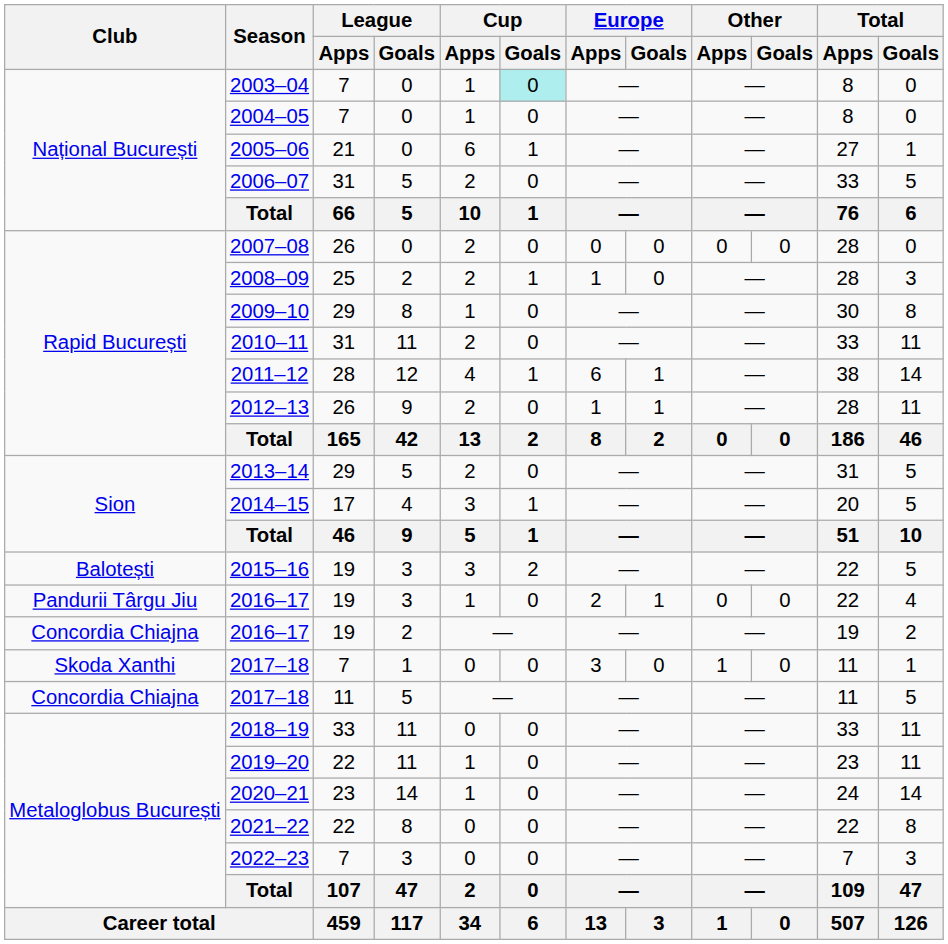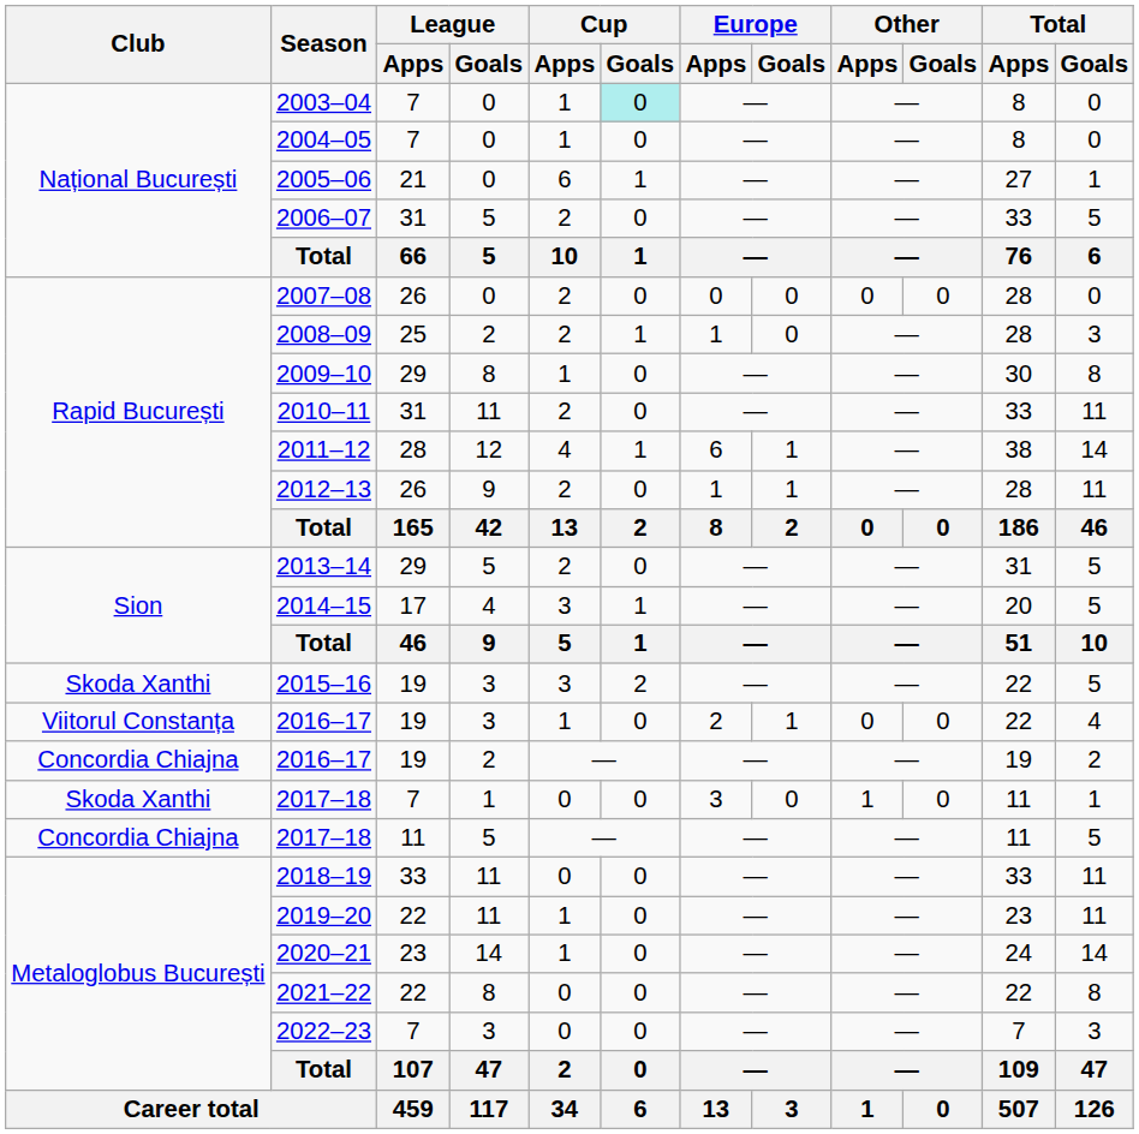 <table class="wikitable" style="text-align: center;">
 <tr>
 <th rowspan="2">Club</th>
 <th rowspan="2">Season</th>
 <th colspan="2">League</th>
 <th colspan="2">Cup</th>
 <th colspan="2"><a href='#'>Europe</a></th>
 <th colspan="2">Other</th>
 <th colspan="2">Total</th>
 </tr>
 <tr>
 <th>Apps</th>
 <th>Goals</th>
 <th>Apps</th>
 <th>Goals</th>
 <th>Apps</th>
 <th>Goals</th>
 <th>Apps</th>
 <th>Goals</th>
 <th>Apps</th>
 <th>Goals</th>
 </tr>
 <tr>
 <td rowspan="5"><a href='#'>Național București</a></td>
 <td><a href='#'>2003–04</a></td>
 <td>7</td>
 <td>0</td>
 <td>1</td>
 <td style="background: paleturquoise;">0</td>
 <td colspan="2">—</td>
 <td colspan="2">—</td>
 <td>8</td>
 <td>0</td>
 </tr>
 <tr>
 <td><a href='#'>2004–05</a></td>
 <td>7</td>
 <td>0</td>
 <td>1</td>
 <td>0</td>
 <td colspan="2">—</td>
 <td colspan="2">—</td>
 <td>8</td>
 <td>0</td>
 </tr>
 <tr>
 <td><a href='#'>2005–06</a></td>
 <td>21</td>
 <td>0</td>
 <td>6</td>
 <td>1</td>
 <td colspan="2">—</td>
 <td colspan="2">—</td>
 <td>27</td>
 <td>1</td>
 </tr>
 <tr>
 <td><a href='#'>2006–07</a></td>
 <td>31</td>
 <td>5</td>
 <td>2</td>
 <td>0</td>
 <td colspan="2">—</td>
 <td colspan="2">—</td>
 <td>33</td>
 <td>5</td>
 </tr>
 <tr>
 <th>Total</th>
 <th>66</th>
 <th>5</th>
 <th>10</th>
 <th>1</th>
 <th colspan="2">—</th>
 <th colspan="2">—</th>
 <th>76</th>
 <th>6</th>
 </tr>
 <tr>
 <td rowspan="7"><a href='#'>Rapid București</a></td>
 <td><a href='#'>2007–08</a></td>
 <td>26</td>
 <td>0</td>
 <td>2</td>
 <td>0</td>
 <td>0</td>
 <td>0</td>
 <td>0</td>
 <td>0</td>
 <td>28</td>
 <td>0</td>
 </tr>
 <tr>
 <td><a href='#'>2008–09</a></td>
 <td>25</td>
 <td>2</td>
 <td>2</td>
 <td>1</td>
 <td>1</td>
 <td>0</td>
 <td colspan="2">—</td>
 <td>28</td>
 <td>3</td>
 </tr>
 <tr>
 <td><a href='#'>2009–10</a></td>
 <td>29</td>
 <td>8</td>
 <td>1</td>
 <td>0</td>
 <td colspan="2">—</td>
 <td colspan="2">—</td>
 <td>30</td>
 <td>8</td>
 </tr>
 <tr>
 <td><a href='#'>2010–11</a></td>
 <td>31</td>
 <td>11</td>
 <td>2</td>
 <td>0</td>
 <td colspan="2">—</td>
 <td colspan="2">—</td>
 <td>33</td>
 <td>11</td>
 </tr>
 <tr>
 <td><a href='#'>2011–12</a></td>
 <td>28</td>
 <td>12</td>
 <td>4</td>
 <td>1</td>
 <td>6</td>
 <td>1</td>
 <td colspan="2">—</td>
 <td>38</td>
 <td>14</td>
 </tr>
 <tr>
 <td><a href='#'>2012–13</a></td>
 <td>26</td>
 <td>9</td>
 <td>2</td>
 <td>0</td>
 <td>1</td>
 <td>1</td>
 <td colspan="2">—</td>
 <td>28</td>
 <td>11</td>
 </tr>
 <tr>
 <th>Total</th>
 <th>165</th>
 <th>42</th>
 <th>13</th>
 <th>2</th>
 <th>8</th>
 <th>2</th>
 <th>0</th>
 <th>0</th>
 <th>186</th>
 <th>46</th>
 </tr>
 <tr>
 <td rowspan="3"><a href='#'>Sion</a></td>
 <td><a href='#'>2013–14</a></td>
 <td>29</td>
 <td>5</td>
 <td>2</td>
 <td>0</td>
 <td colspan="2">—</td>
 <td colspan="2">—</td>
 <td>31</td>
 <td>5</td>
 </tr>
 <tr>
 <td><a href='#'>2014–15</a></td>
 <td>17</td>
 <td>4</td>
 <td>3</td>
 <td>1</td>
 <td colspan="2">—</td>
 <td colspan="2">—</td>
 <td>20</td>
 <td>5</td>
 </tr>
 <tr>
 <th>Total</th>
 <th>46</th>
 <th>9</th>
 <th>5</th>
 <th>1</th>
 <th colspan="2">—</th>
 <th colspan="2">—</th>
 <th>51</th>
 <th>10</th>
 </tr>
 <tr>
-<td rowspan="1"><a href='#'>Balotești</a></td>
+<td rowspan="1"><a href='#'>Skoda Xanthi</a></td>
 <td><a href='#'>2015–16</a></td>
 <td>19</td>
 <td>3</td>
 <td>3</td>
 <td>2</td>
 <td colspan="2">—</td>
 <td colspan="2">—</td>
 <td>22</td>
 <td>5</td>
 </tr>
 <tr>
-<td rowspan="1"><a href='#'>Pandurii Târgu Jiu</a></td>
+<td rowspan="1"><a href='#'>Viitorul Constanța</a></td>
 <td><a href='#'>2016–17</a></td>
 <td>19</td>
 <td>3</td>
 <td>1</td>
 <td>0</td>
 <td>2</td>
 <td>1</td>
 <td>0</td>
 <td>0</td>
 <td>22</td>
 <td>4</td>
 </tr>
 <tr>
 <td rowspan="1"><a href='#'>Concordia Chiajna</a></td>
 <td><a href='#'>2016–17</a></td>
 <td>19</td>
 <td>2</td>
 <td colspan="2">—</td>
 <td colspan="2">—</td>
 <td colspan="2">—</td>
 <td>19</td>
 <td>2</td>
 </tr>
 <tr>
 <td rowspan="1"><a href='#'>Skoda Xanthi</a></td>
 <td><a href='#'>2017–18</a></td>
 <td>7</td>
 <td>1</td>
 <td>0</td>
 <td>0</td>
 <td>3</td>
 <td>0</td>
 <td>1</td>
 <td>0</td>
 <td>11</td>
 <td>1</td>
 </tr>
 <tr>
 <td rowspan="1"><a href='#'>Concordia Chiajna</a></td>
 <td><a href='#'>2017–18</a></td>
 <td>11</td>
 <td>5</td>
 <td colspan="2">—</td>
 <td colspan="2">—</td>
 <td colspan="2">—</td>
 <td>11</td>
 <td>5</td>
 </tr>
 <tr>
 <td rowspan="6"><a href='#'>Metaloglobus București</a></td>
 <td><a href='#'>2018–19</a></td>
 <td>33</td>
 <td>11</td>
 <td>0</td>
 <td>0</td>
 <td colspan="2">—</td>
 <td colspan="2">—</td>
 <td>33</td>
 <td>11</td>
 </tr>
 <tr>
 <td><a href='#'>2019–20</a></td>
 <td>22</td>
 <td>11</td>
 <td>1</td>
 <td>0</td>
 <td colspan="2">—</td>
 <td colspan="2">—</td>
 <td>23</td>
 <td>11</td>
 </tr>
 <tr>
 <td><a href='#'>2020–21</a></td>
 <td>23</td>
 <td>14</td>
 <td>1</td>
 <td>0</td>
 <td colspan="2">—</td>
 <td colspan="2">—</td>
 <td>24</td>
 <td>14</td>
 </tr>
 <tr>
 <td><a href='#'>2021–22</a></td>
 <td>22</td>
 <td>8</td>
 <td>0</td>
 <td>0</td>
 <td colspan="2">—</td>
 <td colspan="2">—</td>
 <td>22</td>
 <td>8</td>
 </tr>
 <tr>
 <td><a href='#'>2022–23</a></td>
 <td>7</td>
 <td>3</td>
 <td>0</td>
 <td>0</td>
 <td colspan="2">—</td>
 <td colspan="2">—</td>
 <td>7</td>
 <td>3</td>
 </tr>
 <tr>
 <th>Total</th>
 <th>107</th>
 <th>47</th>
 <th>2</th>
 <th>0</th>
 <th colspan="2">—</th>
 <th colspan="2">—</th>
 <th>109</th>
 <th>47</th>
 </tr>
 <tr>
 <th colspan="2">Career total</th>
 <th>459</th>
 <th>117</th>
 <th>34</th>
 <th>6</th>
 <th>13</th>
 <th>3</th>
 <th>1</th>
 <th>0</th>
 <th>507</th>
 <th>126</th>
 </tr>
 </table>
